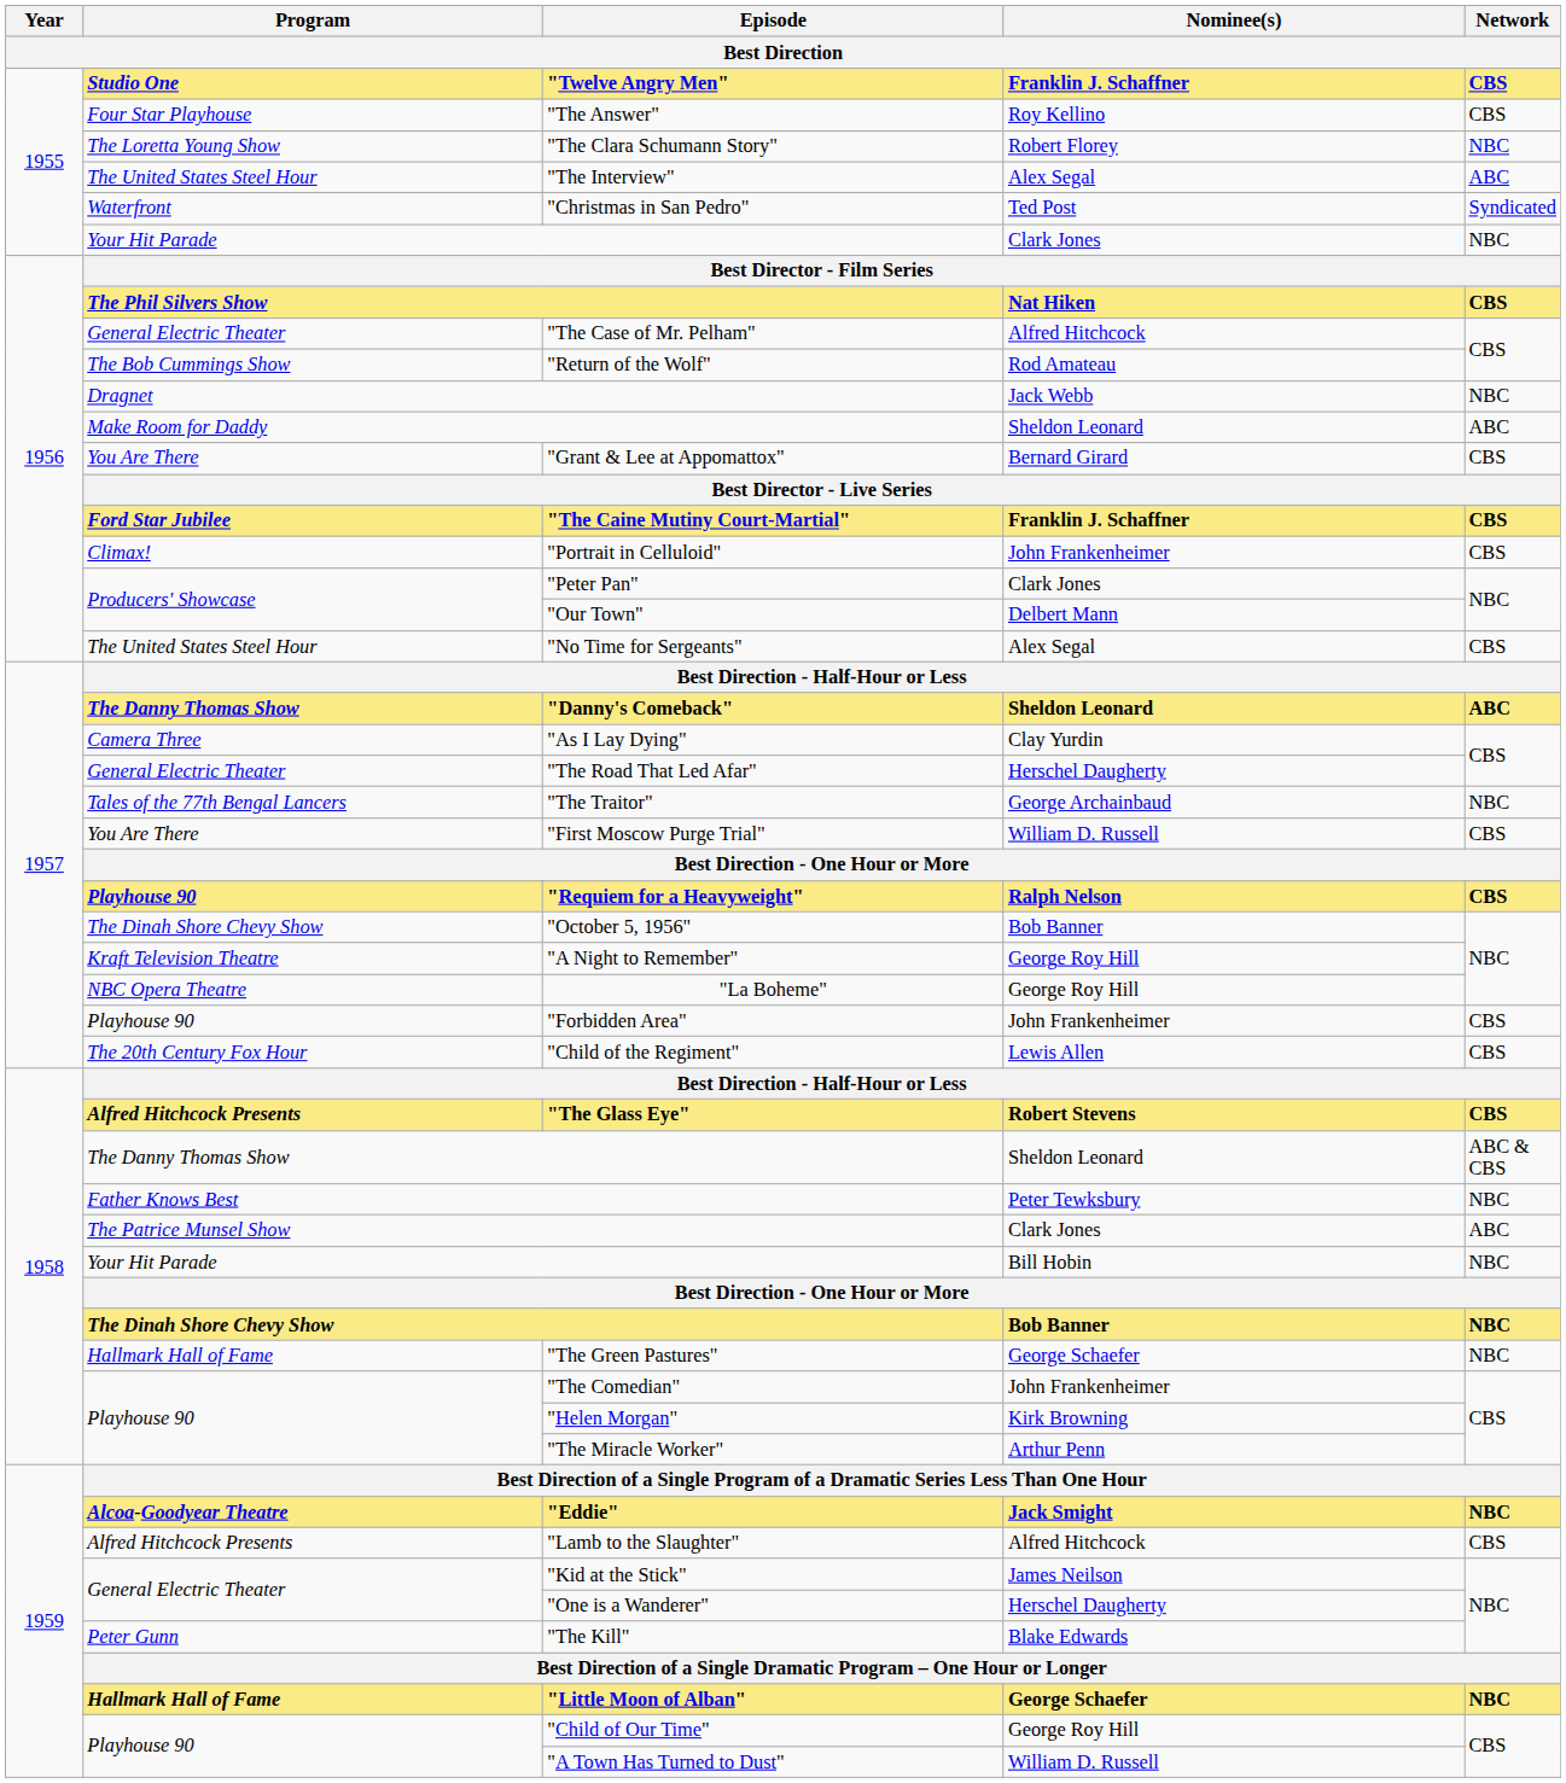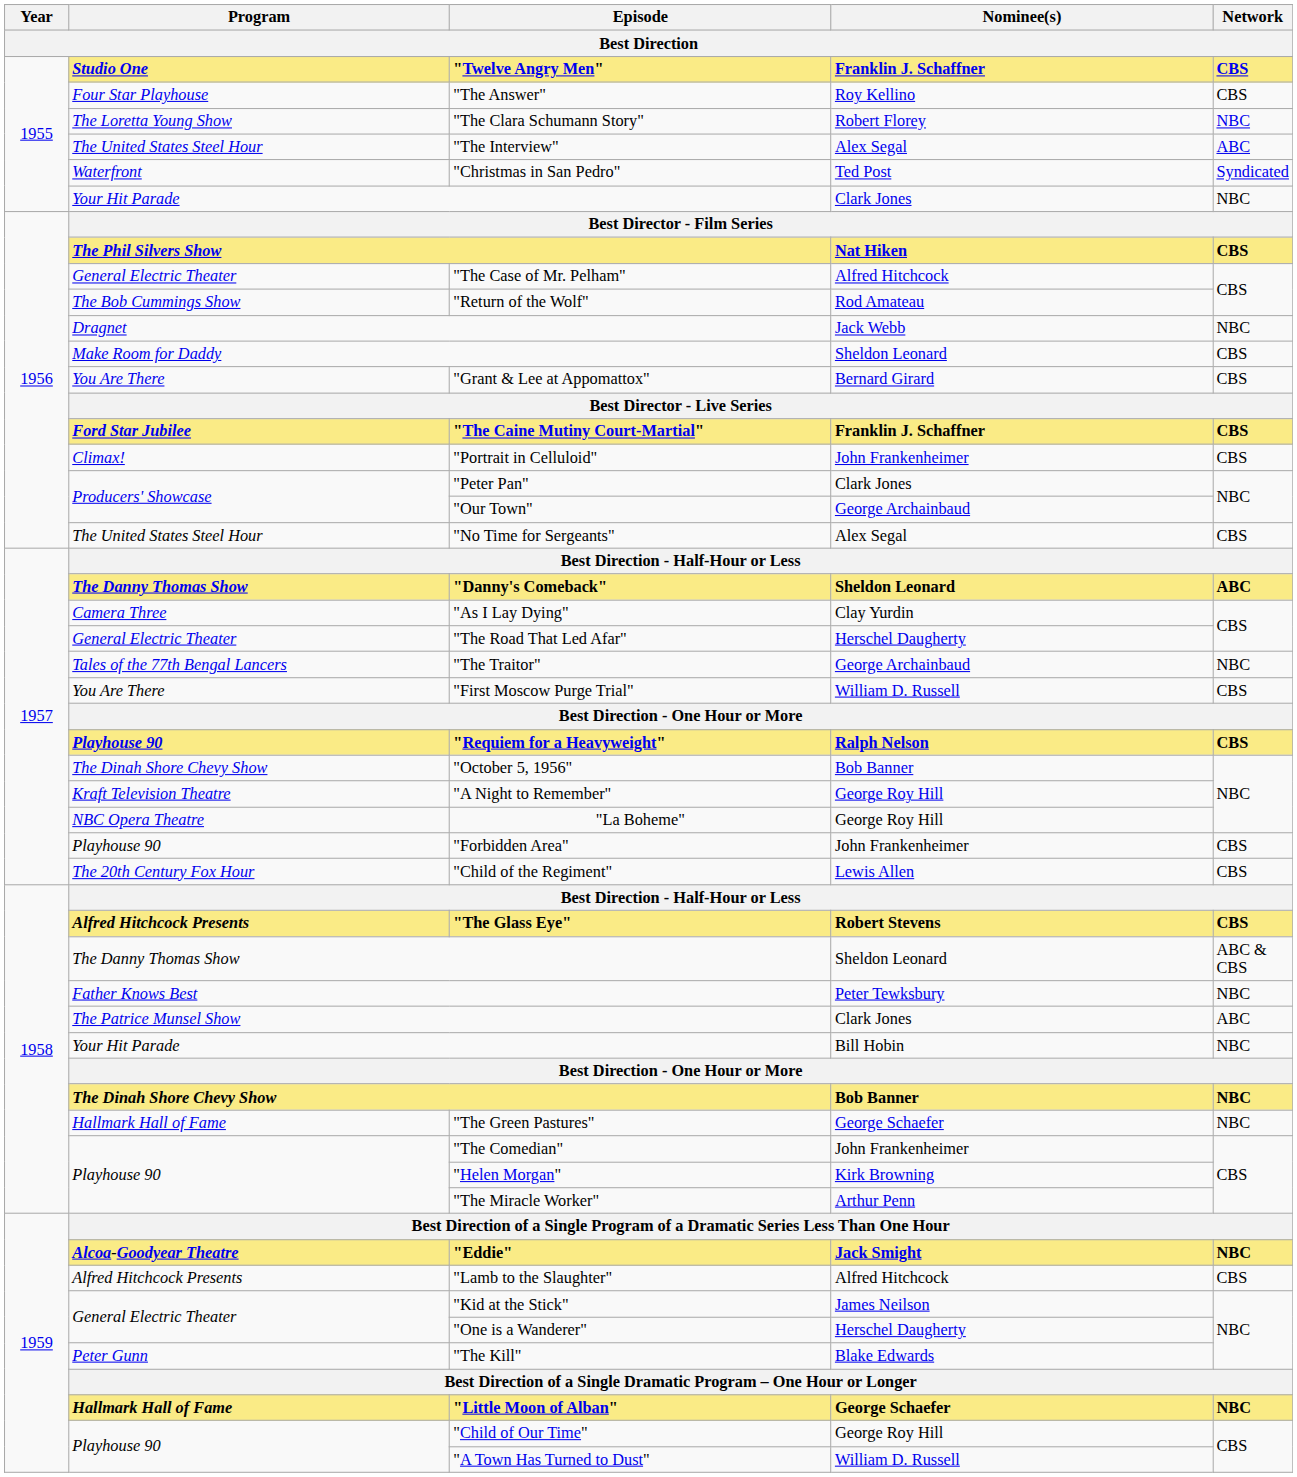 <table class="wikitable" style="width:100%">
 <tr bgcolor="#bebebe">
 <th width="5%">Year</th>
 <th width="30%">Program</th>
 <th width="30%">Episode</th>
 <th width="30%">Nominee(s)</th>
 <th width="5%">Network</th>
 </tr>
 <tr>
 <th colspan=5>Best Direction</th>
 </tr>
 <tr>
 <td rowspan=6 align=center><a href='#'>1955</a></td>
 <td style="background:#FAEB86;"><strong><em><a href='#'>Studio One</a></em></strong></td>
 <td style="background:#FAEB86;"><strong>"<a href='#'>Twelve Angry Men</a>"</strong></td>
 <td style="background:#FAEB86;"><strong><a href='#'>Franklin J. Schaffner</a></strong></td>
 <td style="background:#FAEB86;"><strong><a href='#'>CBS</a></strong></td>
 </tr>
 <tr>
 <td><em><a href='#'>Four Star Playhouse</a></em></td>
 <td>"The Answer"</td>
 <td><a href='#'>Roy Kellino</a></td>
 <td>CBS</td>
 </tr>
 <tr>
 <td><em><a href='#'>The Loretta Young Show</a></em></td>
 <td>"The Clara Schumann Story"</td>
 <td><a href='#'>Robert Florey</a></td>
 <td><a href='#'>NBC</a></td>
 </tr>
 <tr>
 <td><em><a href='#'>The United States Steel Hour</a></em></td>
 <td>"The Interview"</td>
 <td><a href='#'>Alex Segal</a></td>
 <td><a href='#'>ABC</a></td>
 </tr>
 <tr>
 <td><em><a href='#'>Waterfront</a></em></td>
 <td>"Christmas in San Pedro"</td>
 <td><a href='#'>Ted Post</a></td>
 <td><a href='#'>Syndicated</a></td>
 </tr>
 <tr>
 <td colspan=2><em><a href='#'>Your Hit Parade</a></em></td>
 <td><a href='#'>Clark Jones</a></td>
 <td>NBC</td>
 </tr>
 <tr>
 <td rowspan=13 align=center><a href='#'>1956</a></td>
 <th colspan=4>Best Director - Film Series</th>
 </tr>
 <tr>
 <td colspan=2 style="background:#FAEB86;"><strong><em><a href='#'>The Phil Silvers Show</a></em></strong></td>
 <td style="background:#FAEB86;"><strong><a href='#'>Nat Hiken</a></strong></td>
 <td style="background:#FAEB86;"><strong>CBS</strong></td>
 </tr>
 <tr>
 <td><em><a href='#'>General Electric Theater</a></em></td>
 <td>"The Case of Mr. Pelham"</td>
 <td><a href='#'>Alfred Hitchcock</a></td>
 <td rowspan=2>CBS</td>
 </tr>
 <tr>
 <td><em><a href='#'>The Bob Cummings Show</a></em></td>
 <td>"Return of the Wolf"</td>
 <td><a href='#'>Rod Amateau</a></td>
 </tr>
 <tr>
 <td colspan=2><em><a href='#'>Dragnet</a></em></td>
 <td><a href='#'>Jack Webb</a></td>
 <td>NBC</td>
 </tr>
 <tr>
 <td colspan=2><em><a href='#'>Make Room for Daddy</a></em></td>
 <td><a href='#'>Sheldon Leonard</a></td>
-<td>ABC</td>
+<td>CBS</td>
 </tr>
 <tr>
 <td><em><a href='#'>You Are There</a></em></td>
 <td>"Grant & Lee at Appomattox"</td>
 <td><a href='#'>Bernard Girard</a></td>
 <td>CBS</td>
 </tr>
 <tr>
 <th colspan=4>Best Director - Live Series</th>
 </tr>
 <tr>
 <td style="background:#FAEB86;"><strong><em><a href='#'>Ford Star Jubilee</a></em></strong></td>
 <td style="background:#FAEB86;"><strong>"<a href='#'>The Caine Mutiny Court-Martial</a>"</strong></td>
 <td style="background:#FAEB86;"><strong>Franklin J. Schaffner</strong></td>
 <td style="background:#FAEB86;"><strong>CBS</strong></td>
 </tr>
 <tr>
 <td><em><a href='#'>Climax!</a></em></td>
 <td>"Portrait in Celluloid"</td>
 <td><a href='#'>John Frankenheimer</a></td>
 <td>CBS</td>
 </tr>
 <tr>
 <td rowspan=2><em><a href='#'>Producers' Showcase</a></em></td>
 <td>"Peter Pan"</td>
 <td>Clark Jones</td>
 <td rowspan=2>NBC</td>
 </tr>
 <tr>
 <td>"Our Town"</td>
-<td><a href='#'>Delbert Mann</a></td>
+<td><a href='#'>George Archainbaud</a></td>
 </tr>
 <tr>
 <td><em>The United States Steel Hour</em></td>
 <td>"No Time for Sergeants"</td>
 <td>Alex Segal</td>
 <td>CBS</td>
 </tr>
 <tr>
 <td rowspan=13 align=center><a href='#'>1957</a></td>
 <th colspan=4>Best Direction - Half-Hour or Less</th>
 </tr>
 <tr>
 <td style="background:#FAEB86;"><strong><em><a href='#'>The Danny Thomas Show</a></em></strong></td>
 <td style="background:#FAEB86;"><strong>"Danny's Comeback"</strong></td>
 <td style="background:#FAEB86;"><strong>Sheldon Leonard</strong></td>
 <td style="background:#FAEB86;"><strong>ABC</strong></td>
 </tr>
 <tr>
 <td><em><a href='#'>Camera Three</a></em></td>
 <td>"As I Lay Dying"</td>
 <td>Clay Yurdin</td>
 <td rowspan=2>CBS</td>
 </tr>
 <tr>
 <td><em><a href='#'>General Electric Theater</a></em></td>
 <td>"The Road That Led Afar"</td>
 <td><a href='#'>Herschel Daugherty</a></td>
 </tr>
 <tr>
 <td><em><a href='#'>Tales of the 77th Bengal Lancers</a></em></td>
 <td>"The Traitor"</td>
 <td><a href='#'>George Archainbaud</a></td>
 <td>NBC</td>
 </tr>
 <tr>
 <td><em>You Are There</em></td>
 <td>"First Moscow Purge Trial"</td>
 <td><a href='#'>William D. Russell</a></td>
 <td>CBS</td>
 </tr>
 <tr>
 <th colspan=4>Best Direction - One Hour or More</th>
 </tr>
 <tr>
 <td style="background:#FAEB86;"><strong><em><a href='#'>Playhouse 90</a></em></strong></td>
 <td style="background:#FAEB86;"><strong>"<a href='#'>Requiem for a Heavyweight</a>"</strong></td>
 <td style="background:#FAEB86;"><strong><a href='#'>Ralph Nelson</a></strong></td>
 <td style="background:#FAEB86;"><strong>CBS</strong></td>
 </tr>
 <tr>
 <td><em><a href='#'>The Dinah Shore Chevy Show</a></em></td>
 <td>"October 5, 1956"</td>
 <td><a href='#'>Bob Banner</a></td>
 <td rowspan=3>NBC</td>
 </tr>
 <tr>
 <td><em><a href='#'>Kraft Television Theatre</a></em></td>
 <td>"A Night to Remember"</td>
 <td><a href='#'>George Roy Hill</a></td>
 </tr>
 <tr>
 <td><em><a href='#'>NBC Opera Theatre</a></em></td>
 <td align=center>"La Boheme"</td>
 <td>George Roy Hill</td>
 </tr>
 <tr>
 <td><em>Playhouse 90</em></td>
 <td>"Forbidden Area"</td>
 <td>John Frankenheimer</td>
 <td>CBS</td>
 </tr>
 <tr>
 <td><em><a href='#'>The 20th Century Fox Hour</a></em></td>
 <td>"Child of the Regiment"</td>
 <td><a href='#'>Lewis Allen</a></td>
 <td>CBS</td>
 </tr>
 <tr>
 <td rowspan=12 align=center><a href='#'>1958</a></td>
 <th colspan=4>Best Direction - Half-Hour or Less</th>
 </tr>
 <tr>
 <td style="background:#FAEB86;"><strong><em>Alfred Hitchcock Presents</em></strong></td>
 <td style="background:#FAEB86;"><strong>"The Glass Eye"</strong></td>
 <td style="background:#FAEB86;"><strong>Robert Stevens</strong></td>
 <td style="background:#FAEB86;"><strong>CBS</strong></td>
 </tr>
 <tr>
 <td colspan=2><em>The Danny Thomas Show</em></td>
 <td>Sheldon Leonard</td>
 <td>ABC & CBS</td>
 </tr>
 <tr>
 <td colspan=2><em><a href='#'>Father Knows Best</a></em></td>
 <td><a href='#'>Peter Tewksbury</a></td>
 <td>NBC</td>
 </tr>
 <tr>
 <td colspan=2><em><a href='#'>The Patrice Munsel Show</a></em></td>
 <td>Clark Jones</td>
 <td>ABC</td>
 </tr>
 <tr>
 <td colspan=2><em>Your Hit Parade</em></td>
 <td>Bill Hobin</td>
 <td>NBC</td>
 </tr>
 <tr>
 <th colspan=4>Best Direction - One Hour or More</th>
 </tr>
 <tr>
 <td colspan=2 style="background:#FAEB86;"><strong><em>The Dinah Shore Chevy Show</em></strong></td>
 <td style="background:#FAEB86;"><strong>Bob Banner</strong></td>
 <td style="background:#FAEB86;"><strong>NBC</strong></td>
 </tr>
 <tr>
 <td><em><a href='#'>Hallmark Hall of Fame</a></em></td>
 <td>"The Green Pastures"</td>
 <td><a href='#'>George Schaefer</a></td>
 <td>NBC</td>
 </tr>
 <tr>
 <td rowspan=3><em>Playhouse 90</em></td>
 <td>"The Comedian"</td>
 <td>John Frankenheimer</td>
 <td rowspan=3>CBS</td>
 </tr>
 <tr>
 <td>"<a href='#'>Helen Morgan</a>"</td>
 <td><a href='#'>Kirk Browning</a></td>
 </tr>
 <tr>
 <td>"The Miracle Worker"</td>
 <td><a href='#'>Arthur Penn</a></td>
 </tr>
 <tr>
 <td rowspan=10 align=center><a href='#'>1959</a></td>
 <th colspan=4>Best Direction of a Single Program of a Dramatic Series Less Than One Hour</th>
 </tr>
 <tr>
 <td style="background:#FAEB86;"><strong><em><a href='#'>Alcoa</a>-<a href='#'>Goodyear Theatre</a></em></strong></td>
 <td style="background:#FAEB86;"><strong>"Eddie"</strong></td>
 <td style="background:#FAEB86;"><strong><a href='#'>Jack Smight</a></strong></td>
 <td style="background:#FAEB86;"><strong>NBC</strong></td>
 </tr>
 <tr>
 <td><em>Alfred Hitchcock Presents</em></td>
 <td>"Lamb to the Slaughter"</td>
 <td>Alfred Hitchcock</td>
 <td>CBS</td>
 </tr>
 <tr>
 <td rowspan=2><em>General Electric Theater</em></td>
 <td>"Kid at the Stick"</td>
 <td><a href='#'>James Neilson</a></td>
 <td rowspan=3>NBC</td>
 </tr>
 <tr>
 <td>"One is a Wanderer"</td>
 <td><a href='#'>Herschel Daugherty</a></td>
 </tr>
 <tr>
 <td><em><a href='#'>Peter Gunn</a></em></td>
 <td>"The Kill"</td>
 <td><a href='#'>Blake Edwards</a></td>
 </tr>
 <tr>
 <th colspan=4>Best Direction of a Single Dramatic Program – One Hour or Longer</th>
 </tr>
 <tr>
 <td style="background:#FAEB86;"><strong><em>Hallmark Hall of Fame</em></strong></td>
 <td style="background:#FAEB86;"><strong>"<a href='#'>Little Moon of Alban</a>"</strong></td>
 <td style="background:#FAEB86;"><strong>George Schaefer</strong></td>
 <td style="background:#FAEB86;"><strong>NBC</strong></td>
 </tr>
 <tr>
 <td rowspan=2><em>Playhouse 90</em></td>
 <td>"<a href='#'>Child of Our Time</a>"</td>
 <td>George Roy Hill</td>
 <td rowspan=2>CBS</td>
 </tr>
 <tr>
 <td>"<a href='#'>A Town Has Turned to Dust</a>"</td>
 <td><a href='#'>William D. Russell</a></td>
 </tr>
 </table>
